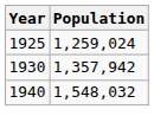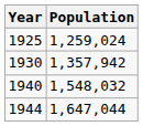 <table class="wikitable">
 <tr>
 <th>Year</th>
 <th>Population</th>
 </tr>
 <tr>
 <td>1925</td>
 <td>1,259,024</td>
 </tr>
 <tr>
 <td>1930</td>
 <td>1,357,942</td>
 </tr>
 <tr>
 <td>1940</td>
 <td>1,548,032</td>
 </tr>
+<tr>
+<td>1944</td>
+<td>1,647,044</td>
+</tr>
 </table>
